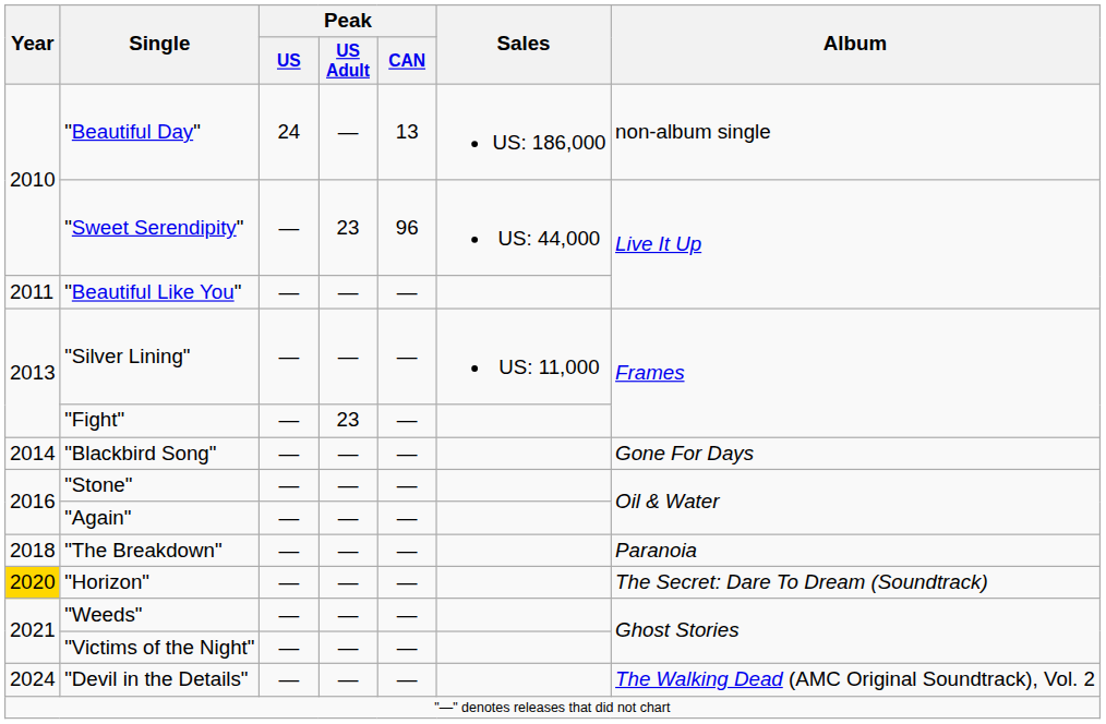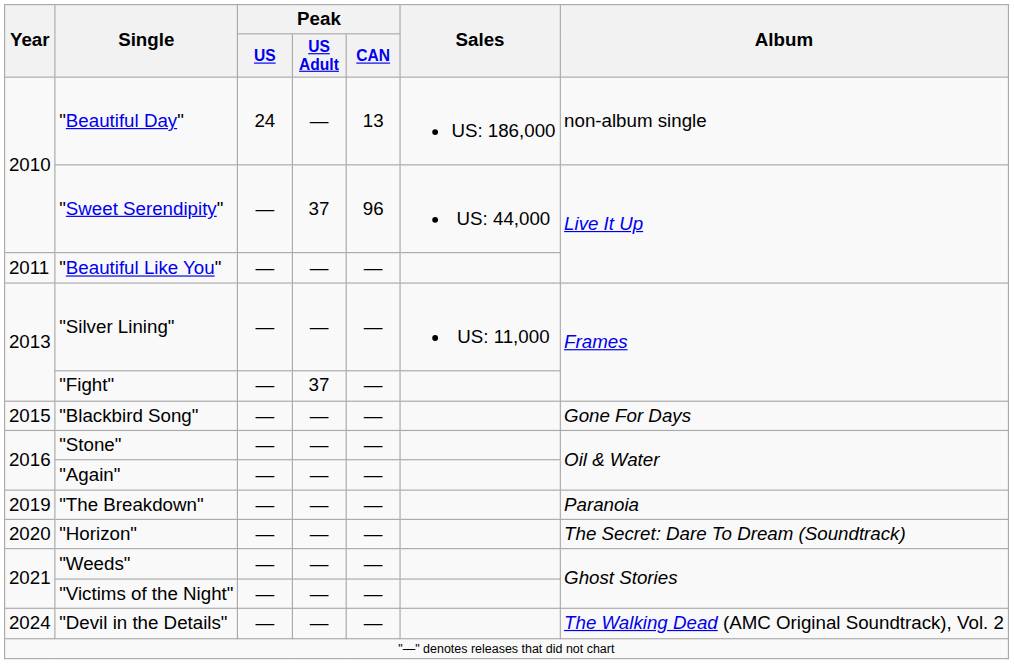 <table class="wikitable" style="text-align:center;">
 <tr>
 <th rowspan="2">Year</th>
 <th rowspan="2">Single</th>
 <th colspan="3">Peak</th>
 <th rowspan="2">Sales</th>
 <th rowspan="2">Album</th>
 </tr>
 <tr style="font-size:smaller;">
 <th width="40"><a href='#'>US</a><br></th>
 <th width="40"><a href='#'>US<br> Adult</a></th>
 <th width="40"><a href='#'>CAN</a></th>
 </tr>
 <tr>
 <td rowspan="2" style="text-align:left;">2010</td>
 <td align="left">"<a href='#'>Beautiful Day</a>"</td>
 <td>24</td>
 <td>—</td>
 <td>13</td>
 <td><br><ul><li>US: 186,000</li></ul></td>
 <td align="left">non-album single</td>
 </tr>
 <tr>
 <td align="left">"<a href='#'>Sweet Serendipity</a>"</td>
 <td>—</td>
-<td>23</td>
+<td>37</td>
 <td>96</td>
 <td><br><ul><li>US: 44,000</li></ul></td>
 <td rowspan="2" style="text-align:left;"><em><a href='#'>Live It Up</a></em></td>
 </tr>
 <tr>
 <td align="left">2011</td>
 <td align="left">"<a href='#'>Beautiful Like You</a>"</td>
 <td>—</td>
 <td>—</td>
 <td>—</td>
 <td></td>
 </tr>
 <tr>
 <td rowspan="2" style="text-align:left;">2013</td>
 <td align="left">"Silver Lining"</td>
 <td>—</td>
 <td>—</td>
 <td>—</td>
 <td><br><ul><li>US: 11,000</li></ul></td>
 <td rowspan="2" style="text-align:left;"><em><a href='#'>Frames</a></em></td>
 </tr>
 <tr>
 <td align="left">"Fight"</td>
 <td>—</td>
-<td>23</td>
+<td>37</td>
 <td>—</td>
 <td></td>
 </tr>
 <tr>
-<td align="left">2014</td>
+<td align="left">2015</td>
 <td align="left">"Blackbird Song"</td>
 <td>—</td>
 <td>—</td>
 <td>—</td>
 <td></td>
 <td rowspan="1" style="text-align:left;"><em>Gone For Days</em></td>
 </tr>
 <tr>
 <td rowspan="2" style="text-align:left;">2016</td>
 <td align="left">"Stone"</td>
 <td>—</td>
 <td>—</td>
 <td>—</td>
 <td></td>
 <td rowspan="2" style="text-align:left;"><em>Oil & Water</em></td>
 </tr>
 <tr>
 <td align="left">"Again"</td>
 <td>—</td>
 <td>—</td>
 <td>—</td>
 <td></td>
 </tr>
 <tr>
-<td>2018</td>
+<td>2019</td>
 <td align="left">"The Breakdown"</td>
 <td>—</td>
 <td>—</td>
 <td>—</td>
 <td></td>
 <td rowspan="1" style="text-align:left;"><em>Paranoia</em></td>
 </tr>
 <tr>
-<td style="background: gold;">2020</td>
+<td>2020</td>
 <td align="left">"Horizon"</td>
 <td>—</td>
 <td>—</td>
 <td>—</td>
 <td></td>
 <td rowspan="1" style="text-align:left;"><em>The Secret: Dare To Dream (Soundtrack)</em></td>
 </tr>
 <tr>
 <td rowspan="2" style="text-align:left;">2021</td>
 <td align="left">"Weeds"</td>
 <td>—</td>
 <td>—</td>
 <td>—</td>
 <td></td>
 <td rowspan="2" style="text-align:left;"><em>Ghost Stories</em></td>
 </tr>
 <tr>
 <td align="left">"Victims of the Night"</td>
 <td>—</td>
 <td>—</td>
 <td>—</td>
 <td></td>
 </tr>
 <tr>
 <td>2024</td>
 <td align="left">"Devil in the Details"</td>
 <td>—</td>
 <td>—</td>
 <td>—</td>
 <td></td>
 <td align="left"><em><a href='#'>The Walking Dead</a></em> (AMC Original Soundtrack), Vol. 2</td>
 </tr>
 <tr>
 <td colspan="10" style="font-size:8pt">"—" denotes releases that did not chart</td>
 </tr>
 </table>
